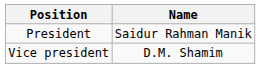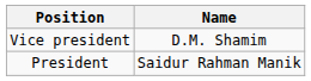 <table class="wikitable" style="text-align:center;margin-left:1em;float:center">
 <tr>
 <th>Position</th>
 <th>Name</th>
 </tr>
 <tr>
+<td>Vice president</td>
+<td> D.M. Shamim</td>
+</tr>
+<tr>
 <td>President</td>
 <td> Saidur Rahman Manik</td>
 </tr>
-<tr>
-<td>Vice president</td>
-<td> D.M. Shamim</td>
-</tr>
 </table>
